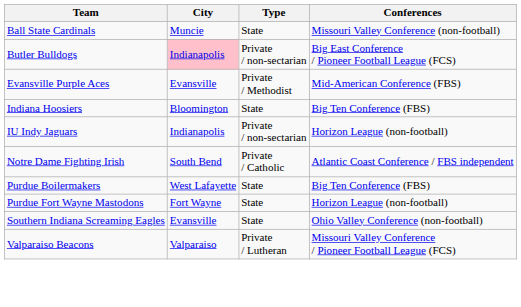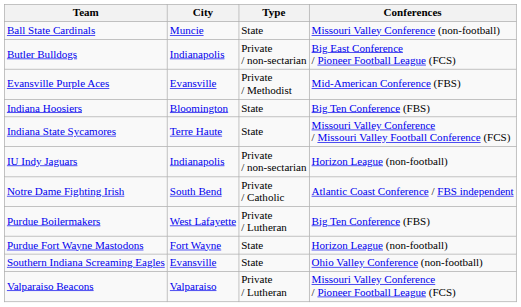 <table class="sortable wikitable plainrowheaders">
 <tr>
 <th>Team</th>
 <th>City</th>
 <th>Type</th>
 <th>Conferences</th>
 </tr>
 <tr>
 <td><a href='#'>Ball State Cardinals</a></td>
 <td><a href='#'>Muncie</a></td>
 <td>State</td>
 <td><a href='#'>Missouri Valley Conference</a> (non-football)</td>
 </tr>
 <tr>
 <td><a href='#'>Butler Bulldogs</a></td>
-<td style="background: pink;"><a href='#'>Indianapolis</a></td>
+<td><a href='#'>Indianapolis</a></td>
 <td>Private <br> / non-sectarian</td>
 <td><a href='#'>Big East Conference</a> <br> / <a href='#'>Pioneer Football League</a> (FCS)</td>
 </tr>
 <tr>
 <td><a href='#'>Evansville Purple Aces</a></td>
 <td><a href='#'>Evansville</a></td>
 <td>Private <br> / Methodist</td>
 <td><a href='#'>Mid-American Conference</a> (FBS)</td>
 </tr>
 <tr>
 <td><a href='#'>Indiana Hoosiers</a></td>
 <td><a href='#'>Bloomington</a></td>
 <td>State</td>
 <td><a href='#'>Big Ten Conference</a> (FBS)</td>
 </tr>
 <tr>
+<td><a href='#'>Indiana State Sycamores</a></td>
+<td><a href='#'>Terre Haute</a></td>
+<td>State</td>
+<td><a href='#'>Missouri Valley Conference</a> <br> / <a href='#'>Missouri Valley Football Conference</a> (FCS)</td>
+</tr>
+<tr>
 <td><a href='#'>IU Indy Jaguars</a></td>
 <td><a href='#'>Indianapolis</a></td>
 <td>Private <br> / non-sectarian</td>
 <td><a href='#'>Horizon League</a> (non-football)</td>
 </tr>
 <tr>
 <td><a href='#'>Notre Dame Fighting Irish</a></td>
 <td><a href='#'>South Bend</a></td>
 <td>Private <br> / Catholic</td>
 <td><a href='#'>Atlantic Coast Conference</a> / <a href='#'>FBS independent</a></td>
 </tr>
 <tr>
 <td><a href='#'>Purdue Boilermakers</a></td>
 <td><a href='#'>West Lafayette</a></td>
-<td>State</td>
+<td>Private <br> / Lutheran</td>
 <td><a href='#'>Big Ten Conference</a> (FBS)</td>
 </tr>
 <tr>
 <td><a href='#'>Purdue Fort Wayne Mastodons</a></td>
 <td><a href='#'>Fort Wayne</a></td>
 <td>State</td>
 <td><a href='#'>Horizon League</a> (non-football)</td>
 </tr>
 <tr>
 <td><a href='#'>Southern Indiana Screaming Eagles</a></td>
 <td><a href='#'>Evansville</a></td>
 <td>State</td>
 <td><a href='#'>Ohio Valley Conference</a> (non-football)</td>
 </tr>
 <tr>
 <td><a href='#'>Valparaiso Beacons</a></td>
 <td><a href='#'>Valparaiso</a></td>
 <td>Private <br> / Lutheran</td>
 <td><a href='#'>Missouri Valley Conference</a> <br> / <a href='#'>Pioneer Football League</a> (FCS)</td>
 </tr>
 </table>
